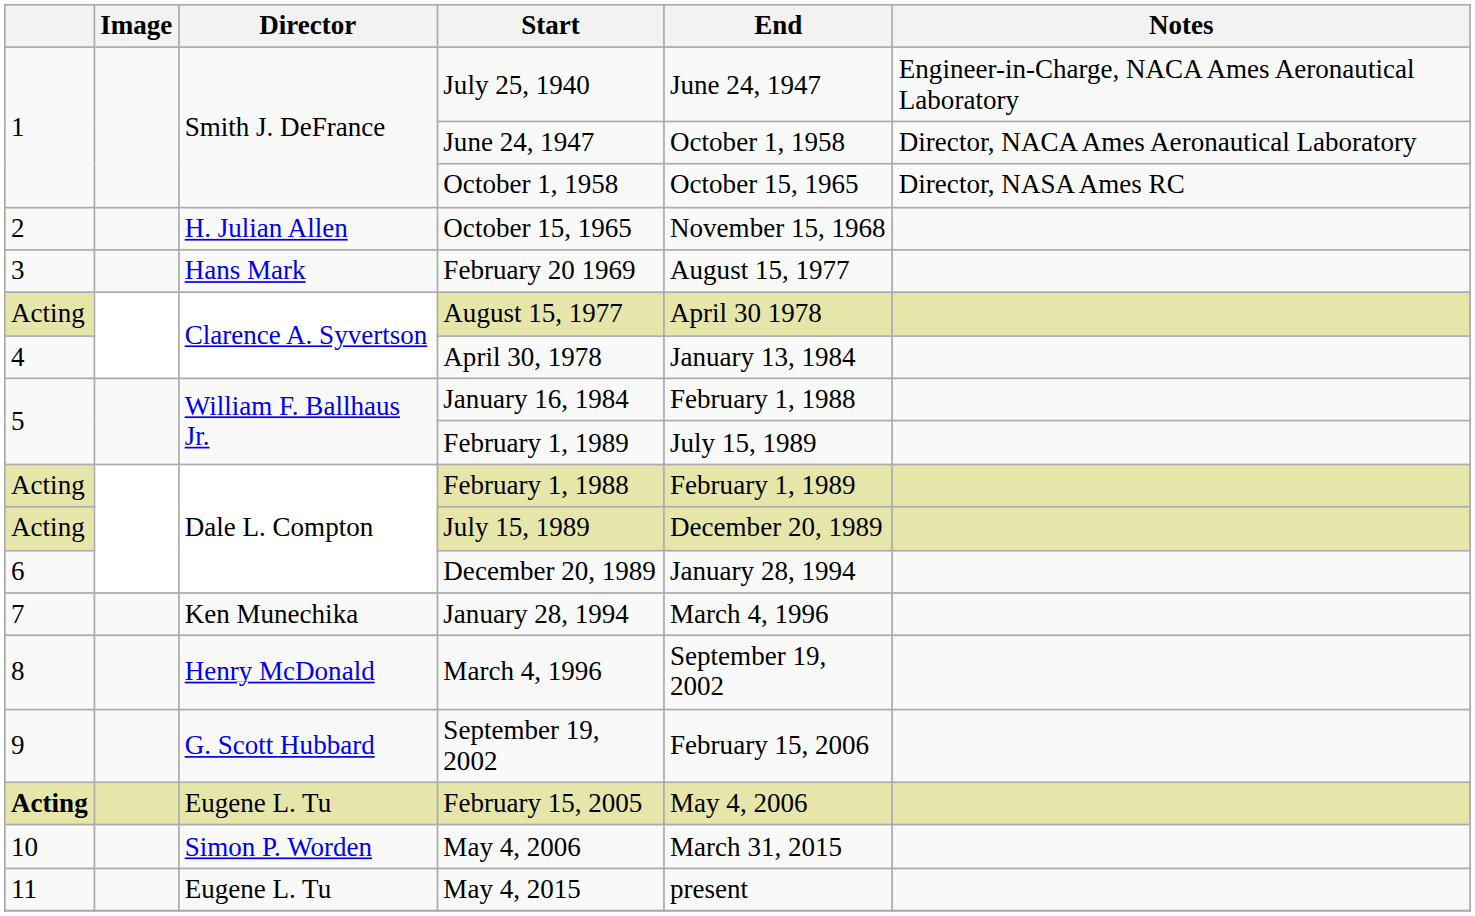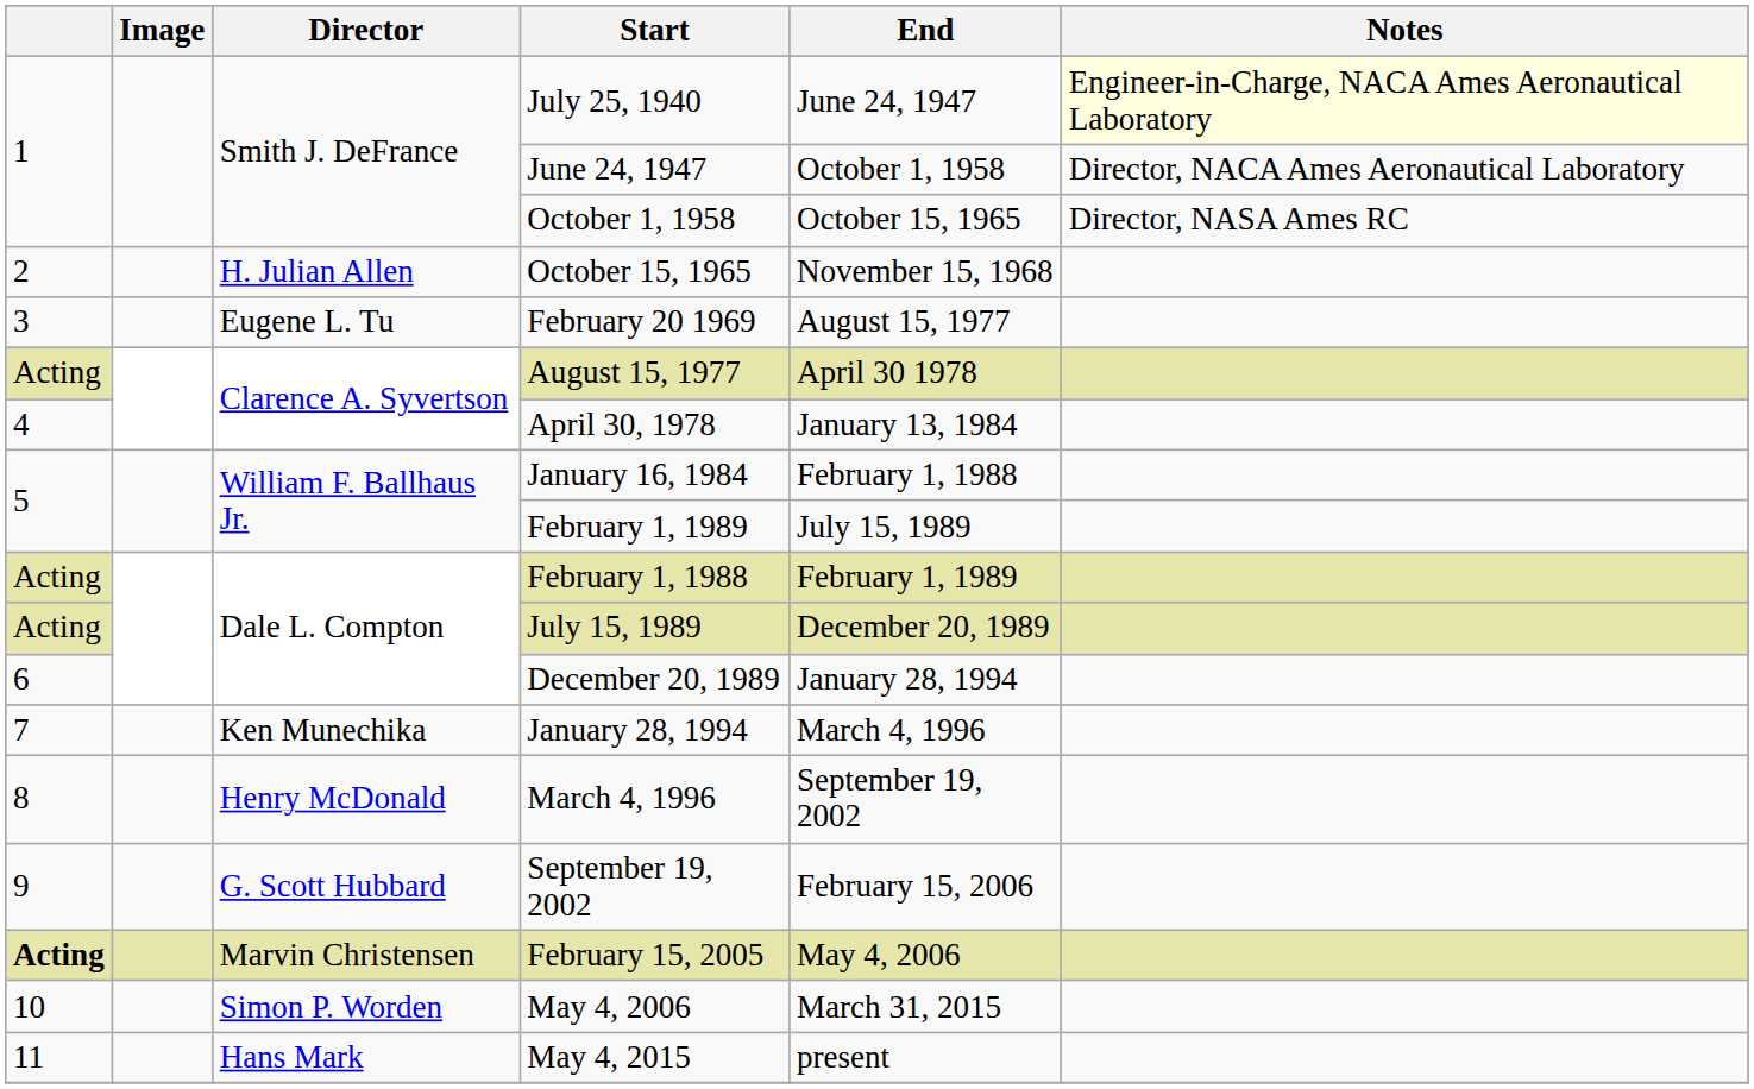 <table class="wikitable">
 <tr>
 <th></th>
 <th>Image</th>
 <th>Director</th>
 <th>Start</th>
 <th>End</th>
 <th>Notes</th>
 </tr>
 <tr>
 <td rowspan="3">1</td>
 <td rowspan="3"></td>
 <td rowspan="3">Smith J. DeFrance</td>
 <td>July 25, 1940</td>
 <td>June 24, 1947</td>
-<td>Engineer-in-Charge, NACA Ames Aeronautical Laboratory</td>
+<td style="background: lightyellow;">Engineer-in-Charge, NACA Ames Aeronautical Laboratory</td>
 </tr>
 <tr>
 <td>June 24, 1947</td>
 <td>October 1, 1958</td>
 <td>Director, NACA Ames Aeronautical Laboratory</td>
 </tr>
 <tr>
 <td>October 1, 1958</td>
 <td>October 15, 1965</td>
 <td>Director, NASA Ames RC</td>
 </tr>
 <tr>
 <td>2</td>
 <td></td>
 <td><a href='#'>H. Julian Allen</a></td>
 <td>October 15, 1965</td>
 <td>November 15, 1968</td>
 <td></td>
 </tr>
 <tr>
 <td>3</td>
 <td></td>
-<td><a href='#'>Hans Mark</a></td>
+<td>Eugene L. Tu</td>
 <td>February 20 1969</td>
 <td>August 15, 1977</td>
 <td></td>
 </tr>
 <tr bgcolor="#e6e6aa">
 <td>Acting</td>
 <td rowspan="2" bgcolor="#ffffff"></td>
 <td rowspan="2" bgcolor="#ffffff" nowrap><a href='#'>Clarence A. Syvertson</a></td>
 <td>August 15, 1977</td>
 <td>April 30 1978</td>
 <td></td>
 </tr>
 <tr>
 <td>4</td>
 <td>April 30, 1978</td>
 <td>January 13, 1984</td>
 <td></td>
 </tr>
 <tr>
 <td rowspan="2">5</td>
 <td rowspan="2"></td>
 <td rowspan="2"><a href='#'>William F. Ballhaus Jr.</a></td>
 <td>January 16, 1984</td>
 <td>February 1, 1988</td>
 <td></td>
 </tr>
 <tr>
 <td>February 1, 1989</td>
 <td>July 15, 1989</td>
 <td></td>
 </tr>
 <tr bgcolor="#e6e6aa">
 <td>Acting</td>
 <td rowspan="3" bgcolor="#ffffff"></td>
 <td rowspan="3" bgcolor="#ffffff">Dale L. Compton</td>
 <td>February 1, 1988</td>
 <td>February 1, 1989</td>
 <td></td>
 </tr>
 <tr bgcolor="#e6e6aa">
 <td>Acting</td>
 <td>July 15, 1989</td>
 <td nowrap>December 20, 1989</td>
 <td></td>
 </tr>
 <tr>
 <td>6</td>
 <td>December 20, 1989</td>
 <td>January 28, 1994</td>
 <td></td>
 </tr>
 <tr>
 <td>7</td>
 <td></td>
 <td>Ken Munechika</td>
 <td>January 28, 1994</td>
 <td>March 4, 1996</td>
 <td></td>
 </tr>
 <tr>
 <td>8</td>
 <td></td>
 <td><a href='#'>Henry McDonald</a></td>
 <td>March 4, 1996</td>
 <td>September 19, 2002</td>
 <td></td>
 </tr>
 <tr>
 <td>9</td>
 <td></td>
 <td><a href='#'>G. Scott Hubbard</a></td>
 <td>September 19, 2002</td>
 <td>February 15, 2006</td>
 <td></td>
 </tr>
 <tr bgcolor="#e6e6aa">
 <td><strong>Acting</strong></td>
 <td></td>
-<td>Eugene L. Tu</td>
+<td>Marvin Christensen</td>
 <td nowrap>February 15, 2005</td>
 <td>May 4, 2006</td>
 <td></td>
 </tr>
 <tr>
 <td>10</td>
 <td></td>
 <td><a href='#'>Simon P. Worden</a></td>
 <td>May 4, 2006</td>
 <td>March 31, 2015</td>
 <td></td>
 </tr>
 <tr>
 <td>11</td>
 <td></td>
-<td>Eugene L. Tu</td>
+<td><a href='#'>Hans Mark</a></td>
 <td>May 4, 2015</td>
 <td>present</td>
 <td></td>
 </tr>
 <tr>
 </tr>
 </table>
